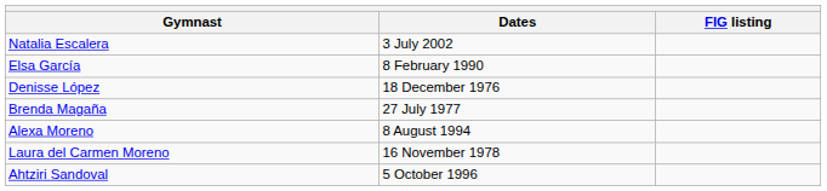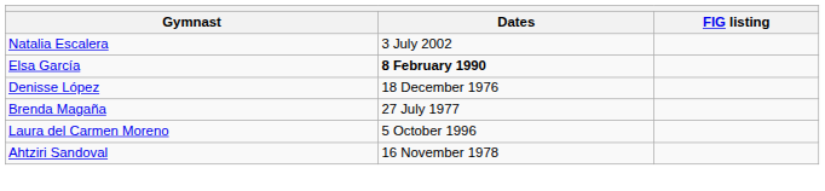 <table class="wikitable mw-collapsible mw-collapsed" width="75%">
 <tr>
 <th colspan="3"></th>
 </tr>
 <tr>
 <th>Gymnast</th>
 <th>Dates</th>
 <th><a href='#'>FIG</a> listing</th>
 </tr>
 <tr>
 <td><a href='#'>Natalia Escalera</a></td>
 <td>3 July 2002</td>
 <td></td>
 </tr>
 <tr>
 <td><a href='#'>Elsa García</a></td>
-<td>8 February 1990</td>
+<td><strong>8 February 1990</strong></td>
 <td></td>
 </tr>
 <tr>
 <td><a href='#'>Denisse López</a></td>
 <td>18 December 1976</td>
 <td></td>
 </tr>
 <tr>
 <td><a href='#'>Brenda Magaña</a></td>
 <td>27 July 1977</td>
 <td></td>
 </tr>
 <tr>
-<td><a href='#'>Alexa Moreno</a></td>
-<td>8 August 1994</td>
-<td></td>
-</tr>
-<tr>
 <td><a href='#'>Laura del Carmen Moreno</a></td>
-<td>16 November 1978</td>
+<td>5 October 1996</td>
 <td></td>
 </tr>
 <tr>
 <td><a href='#'>Ahtziri Sandoval</a></td>
-<td>5 October 1996</td>
+<td>16 November 1978</td>
 <td></td>
 </tr>
 </table>
